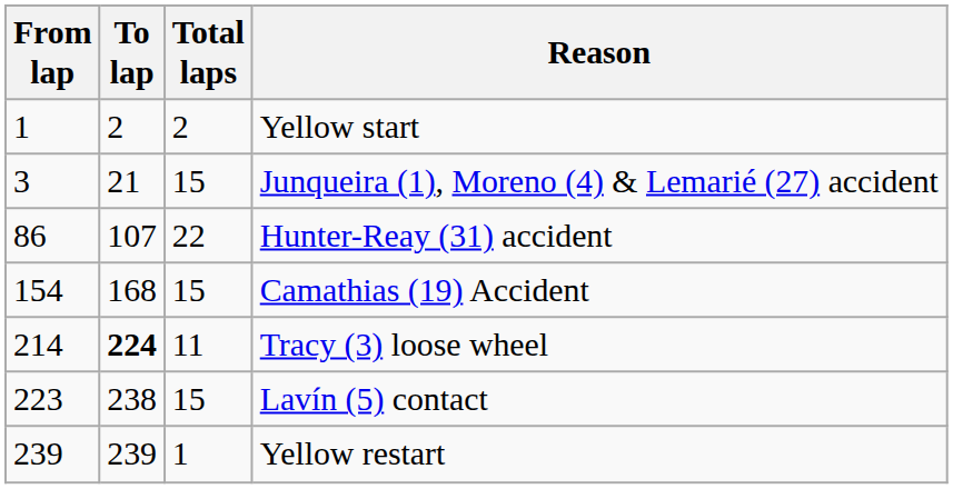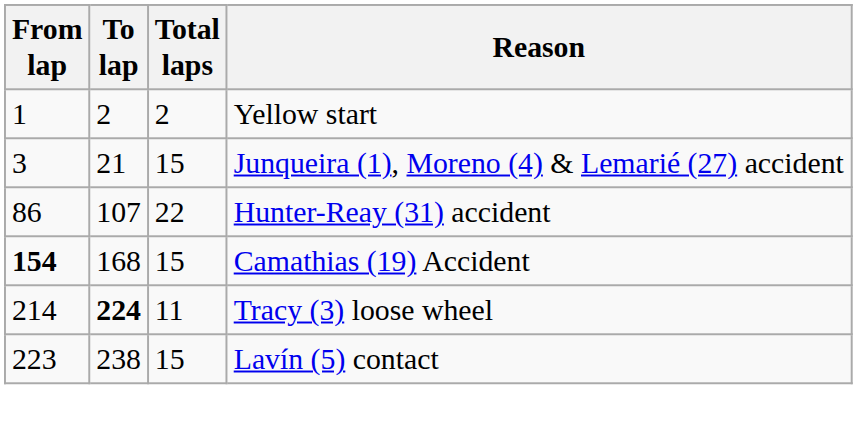 <table class="wikitable" style="font-size:95%;">
 <tr>
 <th>From<br>lap</th>
 <th>To<br>lap</th>
 <th>Total<br>laps</th>
 <th>Reason</th>
 </tr>
 <tr>
 <td>1</td>
 <td>2</td>
 <td>2</td>
 <td>Yellow start</td>
 </tr>
 <tr>
 <td>3</td>
 <td>21</td>
 <td>15</td>
 <td><a href='#'>Junqueira (1)</a>, <a href='#'>Moreno (4)</a> & <a href='#'>Lemarié (27)</a> accident</td>
 </tr>
 <tr>
 <td>86</td>
 <td>107</td>
 <td>22</td>
 <td><a href='#'>Hunter-Reay (31)</a> accident</td>
 </tr>
 <tr>
-<td>154</td>
+<td><strong>154</strong></td>
 <td>168</td>
 <td>15</td>
 <td><a href='#'>Camathias (19)</a> Accident</td>
 </tr>
 <tr>
 <td>214</td>
 <td><strong>224</strong></td>
 <td>11</td>
 <td><a href='#'>Tracy (3)</a> loose wheel</td>
 </tr>
 <tr>
 <td>223</td>
 <td>238</td>
 <td>15</td>
 <td><a href='#'>Lavín (5)</a> contact</td>
 </tr>
-<tr>
-<td>239</td>
-<td>239</td>
-<td>1</td>
-<td>Yellow restart</td>
-</tr>
 </table>
